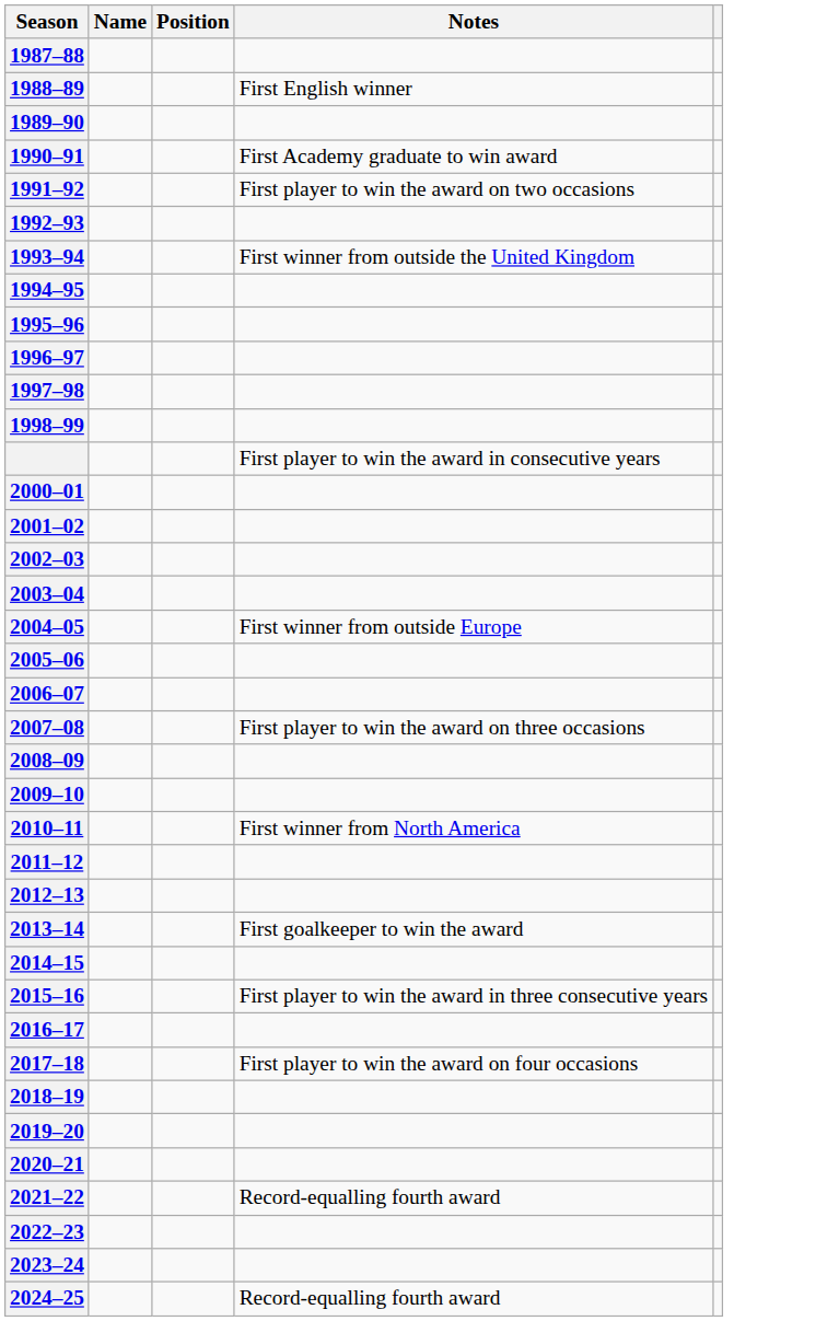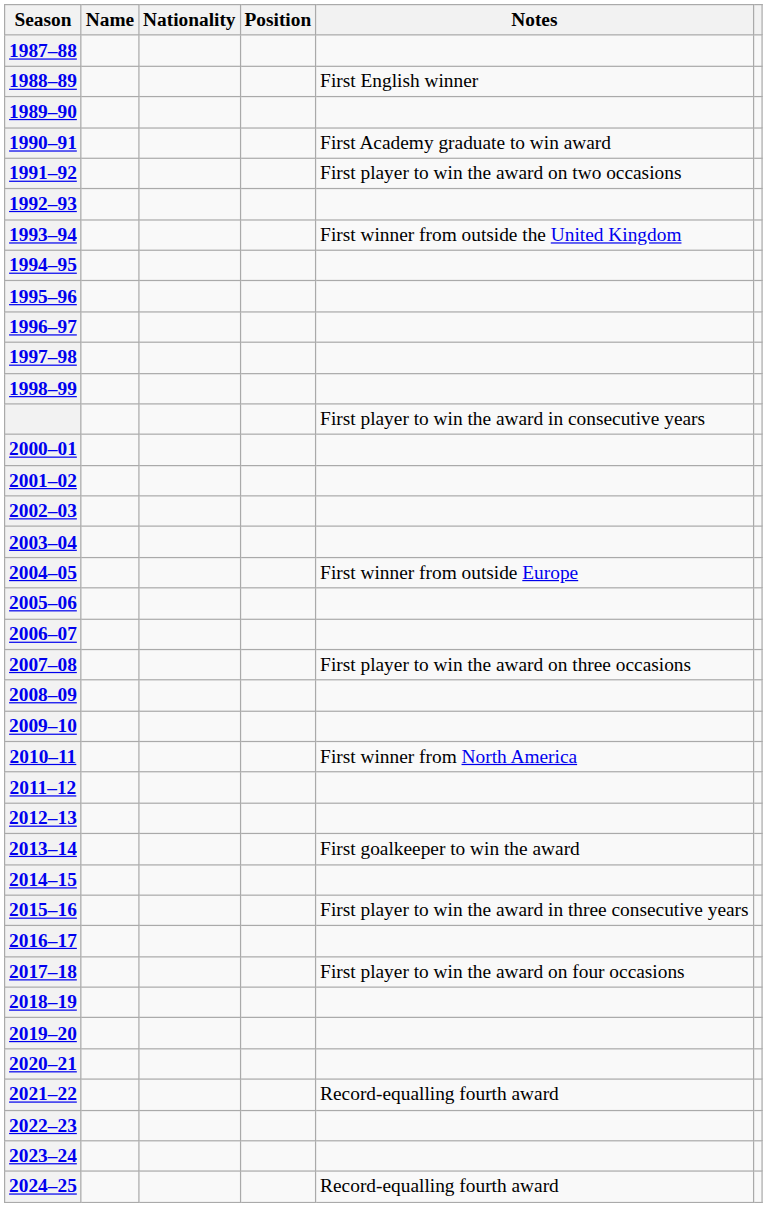 <table class="wikitable plainrowheaders sortable">
 <tr>
 <th scope="col">Season</th>
 <th scope="col">Name</th>
+<th scope="col">Nationality</th>
 <th scope="col">Position</th>
 <th scope="col">Notes</th>
 <th scope="col" class="unsortable"></th>
 </tr>
 <tr>
 <th scope="row" style="text-align:center"><a href='#'>1987–88</a></th>
 <td></td>
 <td></td>
 <td></td>
 <td></td>
+<td></td>
 </tr>
 <tr>
 <th scope="row" style="text-align:center"><a href='#'>1988–89</a></th>
+<td></td>
 <td></td>
 <td></td>
 <td>First English winner</td>
 <td></td>
 </tr>
 <tr>
 <th scope="row" style="text-align:center"><a href='#'>1989–90</a></th>
 <td></td>
 <td></td>
 <td></td>
 <td></td>
+<td></td>
 </tr>
 <tr>
 <th scope="row" style="text-align:center"><a href='#'>1990–91</a></th>
+<td></td>
 <td></td>
 <td></td>
 <td>First Academy graduate to win award</td>
 <td></td>
 </tr>
 <tr>
 <th scope="row" style="text-align:center"><a href='#'>1991–92</a></th>
+<td></td>
 <td></td>
 <td></td>
 <td>First player to win the award on two occasions</td>
 <td></td>
 </tr>
 <tr>
 <th scope="row" style="text-align:center"><a href='#'>1992–93</a></th>
 <td></td>
 <td></td>
 <td></td>
 <td></td>
+<td></td>
 </tr>
 <tr>
 <th scope="row" style="text-align:center"><a href='#'>1993–94</a></th>
+<td></td>
 <td></td>
 <td></td>
 <td>First winner from outside the <a href='#'>United Kingdom</a></td>
 <td></td>
 </tr>
 <tr>
 <th scope="row" style="text-align:center"><a href='#'>1994–95</a></th>
 <td></td>
 <td></td>
 <td></td>
 <td></td>
+<td></td>
 </tr>
 <tr>
 <th scope="row" style="text-align:center"><a href='#'>1995–96</a></th>
+<td></td>
 <td></td>
 <td></td>
 <td></td>
 <td></td>
 </tr>
 <tr>
 <th scope="row" style="text-align:center"><a href='#'>1996–97</a></th>
 <td></td>
 <td></td>
 <td></td>
 <td></td>
+<td></td>
 </tr>
 <tr>
 <th scope="row" style="text-align:center"><a href='#'>1997–98</a></th>
+<td></td>
 <td></td>
 <td></td>
 <td></td>
 <td></td>
 </tr>
 <tr>
 <th scope="row" style="text-align:center"><a href='#'>1998–99</a></th>
 <td></td>
 <td></td>
 <td></td>
 <td></td>
+<td></td>
 </tr>
 <tr>
 <th scope="row" style="text-align:center"></th>
+<td></td>
 <td></td>
 <td></td>
 <td>First player to win the award in consecutive years</td>
 <td></td>
 </tr>
 <tr>
 <th scope="row" style="text-align:center"><a href='#'>2000–01</a></th>
 <td></td>
 <td></td>
 <td></td>
 <td></td>
+<td></td>
 </tr>
 <tr>
 <th scope="row" style="text-align:center"><a href='#'>2001–02</a></th>
+<td></td>
 <td></td>
 <td></td>
 <td></td>
 <td></td>
 </tr>
 <tr>
 <th scope="row" style="text-align:center"><a href='#'>2002–03</a></th>
 <td></td>
 <td></td>
 <td></td>
 <td></td>
+<td></td>
 </tr>
 <tr>
 <th scope="row" style="text-align:center"><a href='#'>2003–04</a></th>
 <td></td>
 <td></td>
 <td></td>
 <td></td>
+<td></td>
 </tr>
 <tr>
 <th scope="row" style="text-align:center"><a href='#'>2004–05</a></th>
+<td></td>
 <td></td>
 <td></td>
 <td>First winner from outside <a href='#'>Europe</a></td>
 <td></td>
 </tr>
 <tr>
 <th scope="row" style="text-align:center"><a href='#'>2005–06</a></th>
 <td></td>
 <td></td>
 <td></td>
 <td></td>
+<td></td>
 </tr>
 <tr>
 <th scope="row" style="text-align:center"><a href='#'>2006–07</a></th>
 <td></td>
 <td></td>
 <td></td>
 <td></td>
+<td></td>
 </tr>
 <tr>
 <th scope="row" style="text-align:center"><a href='#'>2007–08</a></th>
+<td></td>
 <td></td>
 <td></td>
 <td>First player to win the award on three occasions</td>
 <td></td>
 </tr>
 <tr>
 <th scope="row" style="text-align:center"><a href='#'>2008–09</a></th>
 <td></td>
 <td></td>
 <td></td>
 <td></td>
+<td></td>
 </tr>
 <tr>
 <th scope="row" style="text-align:center"><a href='#'>2009–10</a></th>
 <td></td>
 <td></td>
 <td></td>
 <td></td>
+<td></td>
 </tr>
 <tr>
 <th scope="row" style="text-align:center"><a href='#'>2010–11</a></th>
+<td></td>
 <td></td>
 <td></td>
 <td>First winner from <a href='#'>North America</a></td>
 <td></td>
 </tr>
 <tr>
 <th scope="row" style="text-align:center"><a href='#'>2011–12</a></th>
 <td></td>
 <td></td>
 <td></td>
 <td></td>
+<td></td>
 </tr>
 <tr>
 <th scope="row" style="text-align:center"><a href='#'>2012–13</a></th>
 <td></td>
 <td></td>
 <td></td>
 <td></td>
+<td></td>
 </tr>
 <tr>
 <th scope="row" style="text-align:center"><a href='#'>2013–14</a></th>
+<td></td>
 <td></td>
 <td></td>
 <td>First goalkeeper to win the award</td>
 <td></td>
 </tr>
 <tr>
 <th scope="row" style="text-align:center"><a href='#'>2014–15</a></th>
 <td></td>
 <td></td>
 <td></td>
 <td></td>
+<td></td>
 </tr>
 <tr>
 <th scope="row" style="text-align:center"><a href='#'>2015–16</a></th>
+<td></td>
 <td></td>
 <td></td>
 <td>First player to win the award in three consecutive years</td>
 <td></td>
 </tr>
 <tr>
 <th scope="row" style="text-align:center"><a href='#'>2016–17</a></th>
 <td></td>
 <td></td>
 <td></td>
 <td></td>
+<td></td>
 </tr>
 <tr>
 <th scope="row" style="text-align:center"><a href='#'>2017–18</a></th>
+<td></td>
 <td></td>
 <td></td>
 <td>First player to win the award on four occasions</td>
 <td></td>
 </tr>
 <tr>
 <th scope="row" style="text-align:center"><a href='#'>2018–19</a></th>
 <td><strong></strong></td>
 <td></td>
 <td></td>
 <td></td>
+<td></td>
 </tr>
 <tr>
 <th scope="row" style="text-align:center"><a href='#'>2019–20</a></th>
 <td><strong></strong></td>
+<td></td>
 <td></td>
 <td></td>
 <td></td>
 </tr>
 <tr>
 <th scope="row" style="text-align:center"><a href='#'>2020–21</a></th>
 <td><strong></strong></td>
 <td></td>
 <td></td>
 <td></td>
+<td></td>
 </tr>
 <tr>
 <th scope="row" style="text-align:center"><a href='#'>2021–22</a></th>
+<td></td>
 <td></td>
 <td></td>
 <td>Record-equalling fourth award</td>
 <td></td>
 </tr>
 <tr>
 <th scope="row" style="text-align:center"><a href='#'>2022–23</a></th>
 <td><strong></strong></td>
 <td></td>
 <td></td>
 <td></td>
+<td></td>
 </tr>
 <tr>
 <th scope="row" style="text-align:center"><a href='#'>2023–24</a></th>
 <td><strong></strong></td>
+<td></td>
 <td></td>
 <td></td>
 <td></td>
 </tr>
 <tr>
 <th scope="row" style="text-align:center"><a href='#'>2024–25</a></th>
 <td><strong></strong></td>
 <td></td>
+<td></td>
 <td>Record-equalling fourth award</td>
 <td></td>
 </tr>
 </table>
